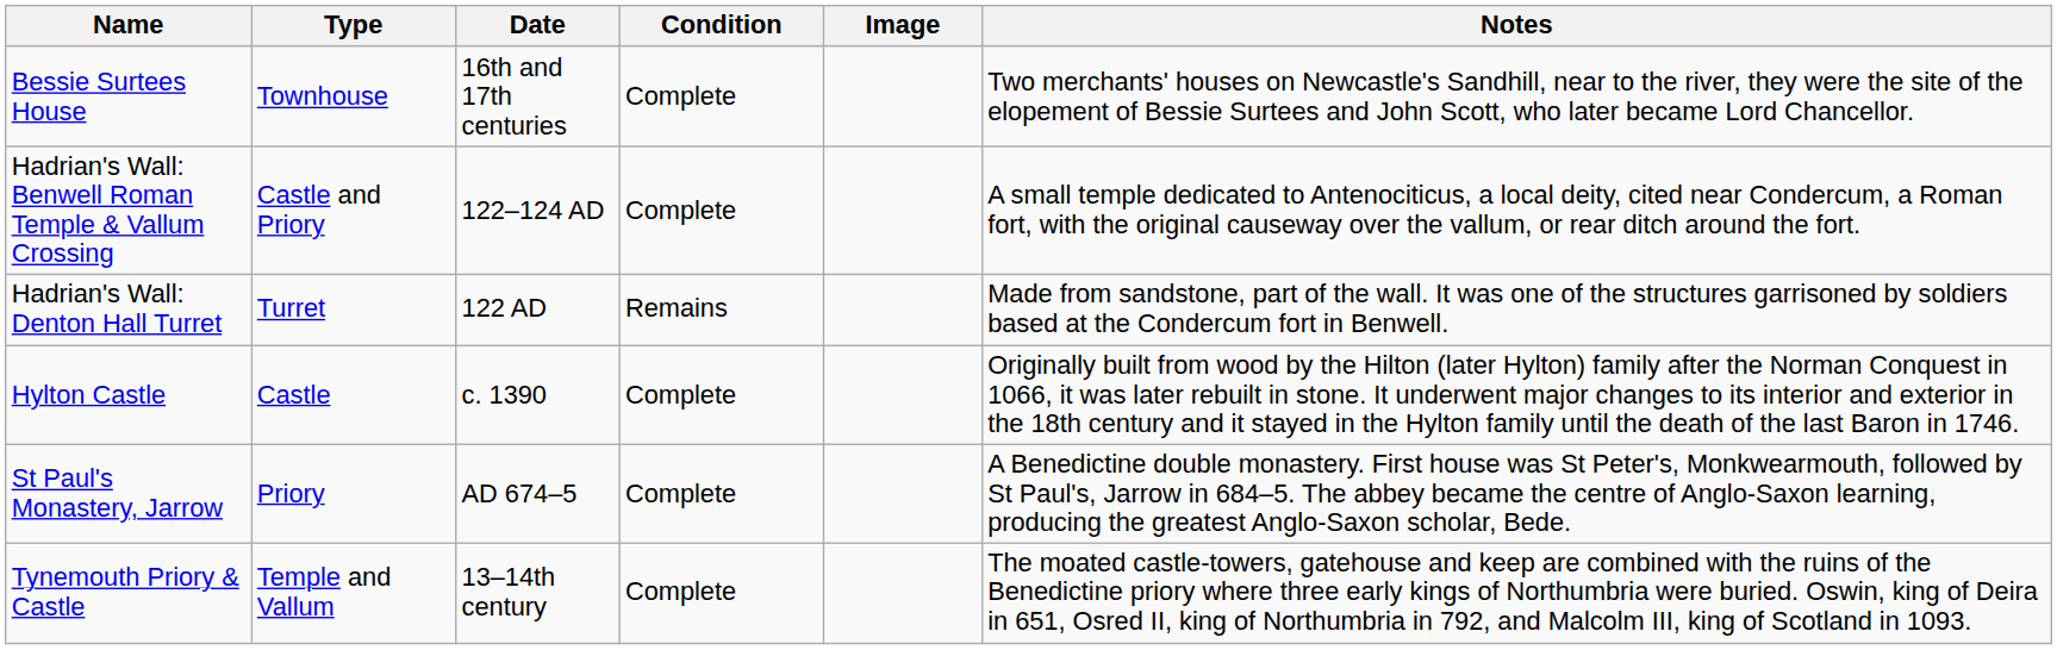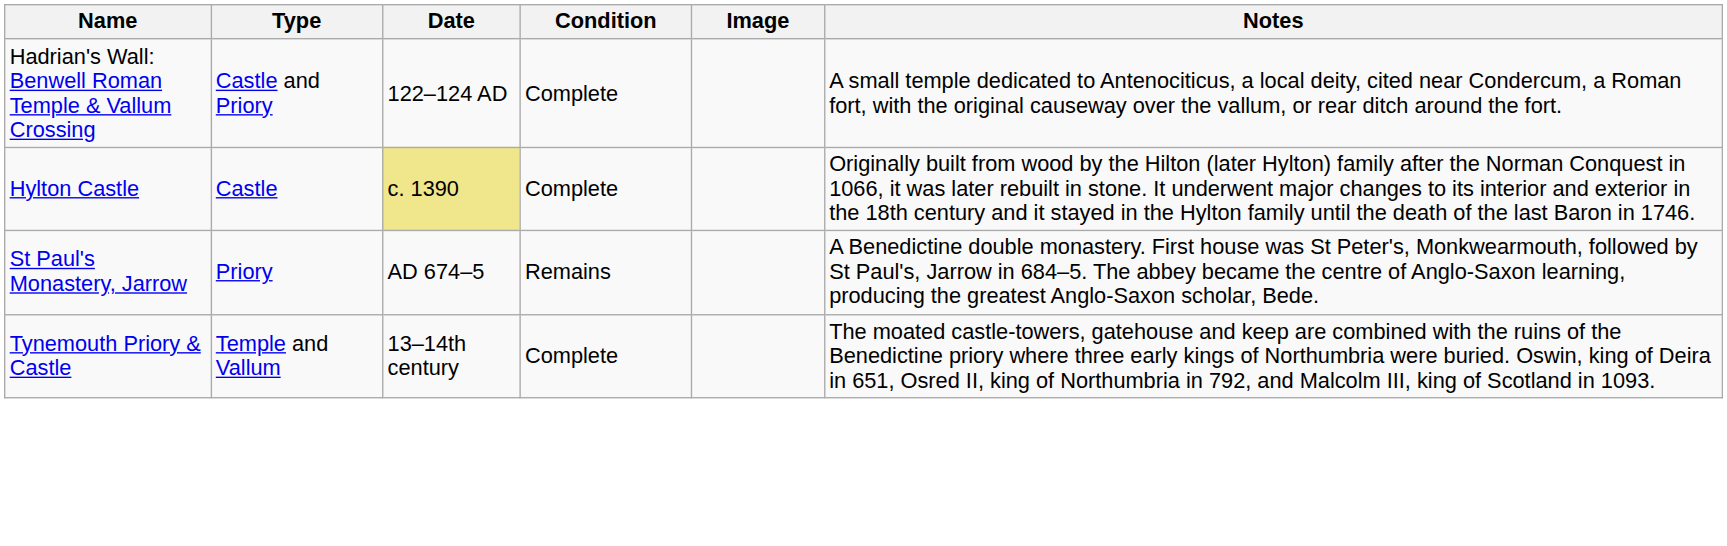 <table class="wikitable sortable" width="100%">
 <tr>
 <th width="12%">Name</th>
 <th width="10%">Type</th>
 <th width="8%">Date</th>
 <th width="10%">Condition</th>
 <th class="unsortable" width="90px">Image</th>
 <th class="unsortable">Notes</th>
 </tr>
 <tr>
-<td><a href='#'>Bessie Surtees House</a></td>
-<td><a href='#'>Townhouse</a></td>
-<td>16th and 17th centuries</td>
-<td>Complete</td>
-<td></td>
-<td>Two merchants' houses on Newcastle's Sandhill, near to the river, they were the site of the elopement of Bessie Surtees and John Scott, who later became Lord Chancellor.</td>
-</tr>
-<tr>
 <td>Hadrian's Wall: <a href='#'>Benwell Roman Temple & Vallum Crossing</a></td>
 <td><a href='#'>Castle</a> and <a href='#'>Priory</a></td>
 <td>122–124 AD</td>
 <td>Complete</td>
 <td></td>
 <td>A small temple dedicated to Antenociticus, a local deity, cited near Condercum, a Roman fort, with the original causeway over the vallum, or rear ditch around the fort.</td>
 </tr>
 <tr>
-<td>Hadrian's Wall: <a href='#'>Denton Hall Turret</a></td>
-<td><a href='#'>Turret</a></td>
-<td>122 AD</td>
-<td>Remains</td>
-<td></td>
-<td>Made from sandstone, part of the wall. It was one of the structures garrisoned by soldiers based at the Condercum fort in Benwell.</td>
-</tr>
-<tr>
 <td><a href='#'>Hylton Castle</a></td>
 <td><a href='#'>Castle</a></td>
-<td>c. 1390</td>
+<td style="background: khaki;">c. 1390</td>
 <td>Complete</td>
 <td></td>
 <td>Originally built from wood by the Hilton (later Hylton) family after the Norman Conquest in 1066, it was later rebuilt in stone. It underwent major changes to its interior and exterior in the 18th century and it stayed in the Hylton family until the death of the last Baron in 1746.</td>
 </tr>
 <tr>
 <td><a href='#'>St Paul's Monastery, Jarrow</a></td>
 <td><a href='#'>Priory</a></td>
 <td>AD 674–5</td>
-<td>Complete</td>
+<td>Remains</td>
 <td></td>
 <td>A Benedictine double monastery. First house was St Peter's, Monkwearmouth, followed by St Paul's, Jarrow in 684–5. The abbey became the centre of Anglo-Saxon learning, producing the greatest Anglo-Saxon scholar, Bede.</td>
 </tr>
 <tr>
 <td><a href='#'>Tynemouth Priory & Castle</a></td>
 <td><a href='#'>Temple</a> and <a href='#'>Vallum</a></td>
 <td>13–14th century</td>
 <td>Complete</td>
 <td></td>
 <td>The moated castle-towers, gatehouse and keep are combined with the ruins of the Benedictine priory where three early kings of Northumbria were buried. Oswin, king of Deira in 651, Osred II, king of Northumbria in 792, and Malcolm III, king of Scotland in 1093.</td>
 </tr>
 </table>
